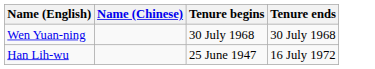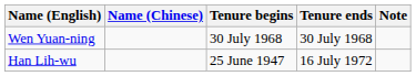 <table class="wikitable">
 <tr>
 <th>Name (English)</th>
 <th><a href='#'>Name (Chinese)</a></th>
 <th>Tenure begins</th>
 <th>Tenure ends</th>
+<th>Note</th>
 </tr>
 <tr>
 <td><a href='#'>Wen Yuan-ning</a></td>
 <td></td>
 <td>30 July 1968</td>
 <td>30 July 1968</td>
+<td></td>
 </tr>
 <tr>
 <td><a href='#'>Han Lih-wu</a></td>
 <td></td>
 <td>25 June 1947</td>
 <td>16 July 1972</td>
+<td></td>
 </tr>
 </table>
